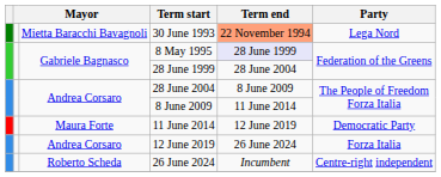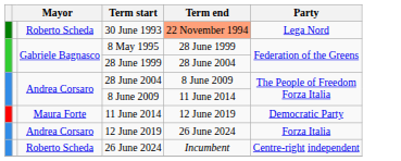 <table class="wikitable" style="text-align: center;">
 <tr>
 <th class=unsortable> </th>
 <th colspan=2>Mayor</th>
 <th>Term start</th>
 <th>Term end</th>
 <th>Party</th>
 </tr>
 <tr>
 <th style="background:#008000;"></th>
 <td></td>
-<td><a href='#'>Mietta Baracchi Bavagnoli</a></td>
+<td><a href='#'>Roberto Scheda</a></td>
 <td align=center>30 June 1993</td>
 <td align=center style="background: lightsalmon;">22 November 1994</td>
 <td><a href='#'>Lega Nord</a></td>
 </tr>
 <tr>
 <th rowspan=2 style="background:#32CD32 ;"></th>
 <td rowspan=2></td>
 <td rowspan=2><a href='#'>Gabriele Bagnasco</a></td>
 <td align=center>8 May 1995</td>
-<td align=center style="background: lavender;">28 June 1999</td>
+<td align=center>28 June 1999</td>
 <td rowspan=2><a href='#'>Federation of the Greens</a></td>
 </tr>
 <tr>
 <td align=center>28 June 1999</td>
 <td align=center>28 June 2004</td>
 </tr>
 <tr>
 <th rowspan=2 style="background:#318CE7;"></th>
 <td rowspan=2></td>
 <td rowspan=2><a href='#'>Andrea Corsaro</a></td>
 <td align=center>28 June 2004</td>
 <td align=center>8 June 2009</td>
 <td rowspan=2><a href='#'>The People of Freedom</a><br><a href='#'>Forza Italia</a></td>
 </tr>
 <tr>
 <td align=center>8 June 2009</td>
 <td align=center>11 June 2014</td>
 </tr>
 <tr>
 <th style="background:#FF0000;"></th>
 <td></td>
 <td><a href='#'>Maura Forte</a></td>
 <td align=center>11 June 2014</td>
 <td align=center>12 June 2019</td>
 <td><a href='#'>Democratic Party</a></td>
 </tr>
 <tr>
 <th style="background:#318CE7;"></th>
 <td></td>
 <td><a href='#'>Andrea Corsaro</a></td>
 <td align=center>12 June 2019</td>
 <td align=center>26 June 2024</td>
 <td><a href='#'>Forza Italia</a></td>
 </tr>
 <tr>
 <th style="background:#318CE7;"></th>
 <td></td>
 <td><a href='#'>Roberto Scheda</a></td>
 <td align=center>26 June 2024</td>
 <td align=center><em>Incumbent</em></td>
 <td><a href='#'>Centre-right</a> <a href='#'>independent</a></td>
 </tr>
 <tr>
 </tr>
 </table>
